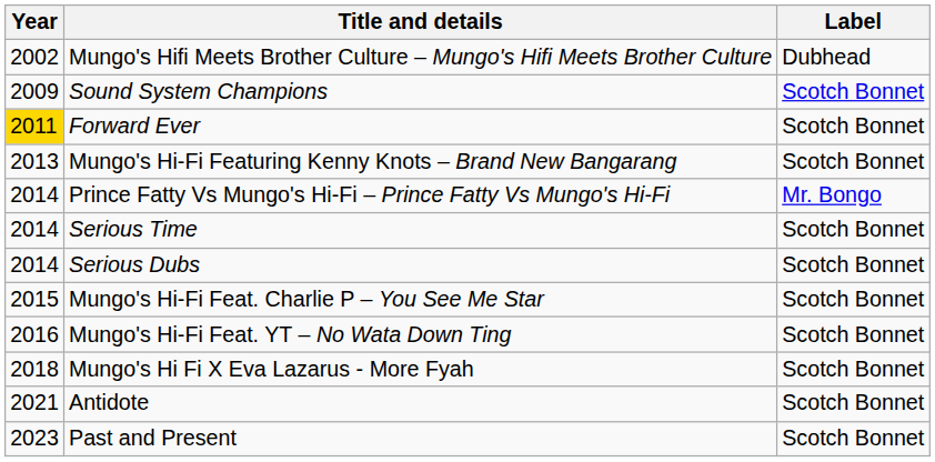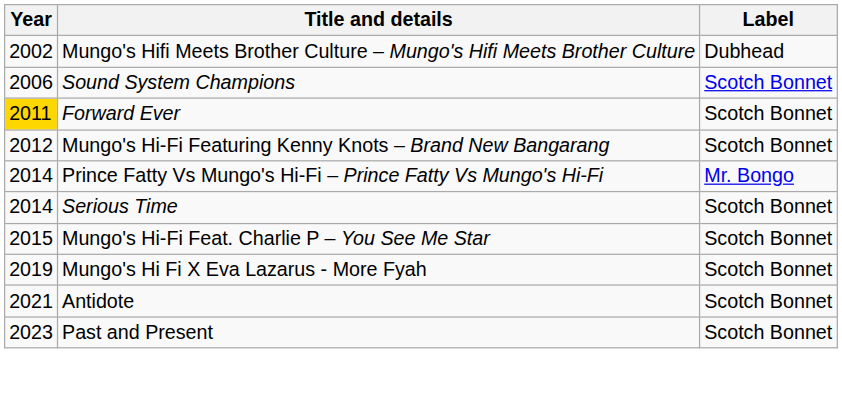 <table class="wikitable">
 <tr>
 <th>Year</th>
 <th>Title and details</th>
 <th>Label</th>
 </tr>
 <tr>
 <td>2002</td>
 <td>Mungo's Hifi Meets Brother Culture – <em>Mungo's Hifi Meets Brother Culture</em></td>
 <td>Dubhead</td>
 </tr>
 <tr>
-<td>2009</td>
+<td>2006</td>
 <td><em>Sound System Champions</em></td>
 <td><a href='#'>Scotch Bonnet</a></td>
 </tr>
 <tr>
 <td style="background: gold;">2011</td>
 <td><em>Forward Ever</em></td>
 <td>Scotch Bonnet</td>
 </tr>
 <tr>
-<td>2013</td>
+<td>2012</td>
 <td>Mungo's Hi-Fi Featuring Kenny Knots – <em>Brand New Bangarang</em></td>
 <td>Scotch Bonnet</td>
 </tr>
 <tr>
 <td>2014</td>
 <td>Prince Fatty Vs Mungo's Hi-Fi – <em>Prince Fatty Vs Mungo's Hi-Fi</em></td>
 <td><a href='#'>Mr. Bongo</a></td>
 </tr>
 <tr>
 <td>2014</td>
 <td><em>Serious Time</em></td>
 <td>Scotch Bonnet</td>
 </tr>
 <tr>
-<td>2014</td>
-<td><em>Serious Dubs</em></td>
-<td>Scotch Bonnet</td>
-</tr>
-<tr>
 <td>2015</td>
 <td>Mungo's Hi-Fi Feat. Charlie P – <em>You See Me Star</em></td>
 <td>Scotch Bonnet</td>
 </tr>
 <tr>
-<td>2016</td>
-<td>Mungo's Hi-Fi Feat. YT – <em>No Wata Down Ting</em></td>
-<td>Scotch Bonnet</td>
-</tr>
-<tr>
-<td>2018</td>
+<td>2019</td>
 <td>Mungo's Hi Fi X Eva Lazarus - More Fyah</td>
 <td>Scotch Bonnet</td>
 </tr>
 <tr>
 <td>2021</td>
 <td>Antidote</td>
 <td>Scotch Bonnet</td>
 </tr>
 <tr>
 <td>2023</td>
 <td>Past and Present</td>
 <td>Scotch Bonnet</td>
 </tr>
 </table>
